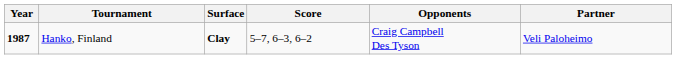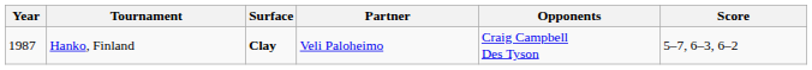 <table class="sortable wikitable" style=font-size:97%>
 <tr>
 <th style="width:40px">Year</th>
 <th style="width:220px">Tournament</th>
 <th style="width:50px">Surface</th>
+<th style="width:200px">Partner</th>
+<th style="width:200px">Opponents</th>
 <th style="width:160px" class="unsortable">Score</th>
-<th style="width:200px">Opponents</th>
-<th style="width:200px">Partner</th>
 </tr>
 <tr>
-<td><strong>1987</strong></td>
+<td>1987</td>
 <td><a href='#'>Hanko</a>, Finland</td>
 <td><strong>Clay</strong></td>
+<td> <a href='#'>Veli Paloheimo</a></td>
+<td> <a href='#'>Craig Campbell</a><br> <a href='#'>Des Tyson</a></td>
 <td>5–7, 6–3, 6–2</td>
-<td> <a href='#'>Craig Campbell</a><br> <a href='#'>Des Tyson</a></td>
-<td> <a href='#'>Veli Paloheimo</a></td>
 </tr>
 </table>
